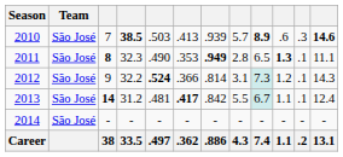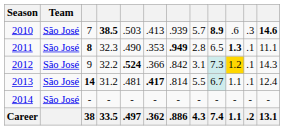 <table class="wikitable sortable" style="font-size:95%; text-align:center;">
 <tr>
 <th>Season</th>
 <th>Team</th>
 <th></th>
 <th></th>
 <th></th>
 <th></th>
 <th></th>
 <th></th>
 <th></th>
 <th></th>
 <th></th>
 <th></th>
 </tr>
 <tr>
 <td><a href='#'>2010</a></td>
 <td><a href='#'>São José</a></td>
 <td>7</td>
 <td><strong>38.5</strong></td>
 <td>.503</td>
 <td>.413</td>
 <td>.939</td>
 <td>5.7</td>
 <td><strong>8.9</strong></td>
 <td>.6</td>
 <td>.3</td>
 <td><strong>14.6</strong></td>
 </tr>
 <tr>
 <td><a href='#'>2011</a></td>
 <td><a href='#'>São José</a></td>
 <td><strong>8</strong></td>
 <td>32.3</td>
 <td>.490</td>
 <td>.353</td>
 <td><strong>.949</strong></td>
 <td>2.8</td>
 <td>6.5</td>
 <td><strong>1.3</strong></td>
 <td>.1</td>
 <td>11.1</td>
 </tr>
 <tr>
 <td><a href='#'>2012</a></td>
 <td><a href='#'>São José</a></td>
 <td>9</td>
 <td>32.2</td>
 <td><strong>.524</strong></td>
 <td>.366</td>
-<td>.814</td>
+<td>.842</td>
 <td>3.1</td>
 <td style="background:#cfecec;">7.3</td>
-<td>1.2</td>
+<td style="background: gold;">1.2</td>
 <td>.1</td>
 <td>14.3</td>
 </tr>
 <tr>
 <td><a href='#'>2013</a></td>
 <td><a href='#'>São José</a></td>
 <td><strong>14</strong></td>
 <td>31.2</td>
 <td>.481</td>
 <td><strong>.417</strong></td>
-<td>.842</td>
+<td>.814</td>
 <td>5.5</td>
 <td style="background:#cfecec;">6.7</td>
 <td>1.1</td>
 <td>.1</td>
 <td>12.4</td>
 </tr>
 <tr>
 <td><a href='#'>2014</a></td>
 <td><a href='#'>São José</a></td>
 <td>-</td>
 <td>-</td>
 <td>-</td>
 <td>-</td>
 <td>-</td>
 <td>-</td>
 <td>-</td>
 <td>-</td>
 <td>-</td>
 <td>-</td>
 </tr>
 <tr>
 <th>Career</th>
 <th></th>
 <th>38</th>
 <th>33.5</th>
 <th>.497</th>
 <th>.362</th>
 <th>.886</th>
 <th>4.3</th>
 <th>7.4</th>
 <th>1.1</th>
 <th>.2</th>
 <th>13.1</th>
 </tr>
 </table>
